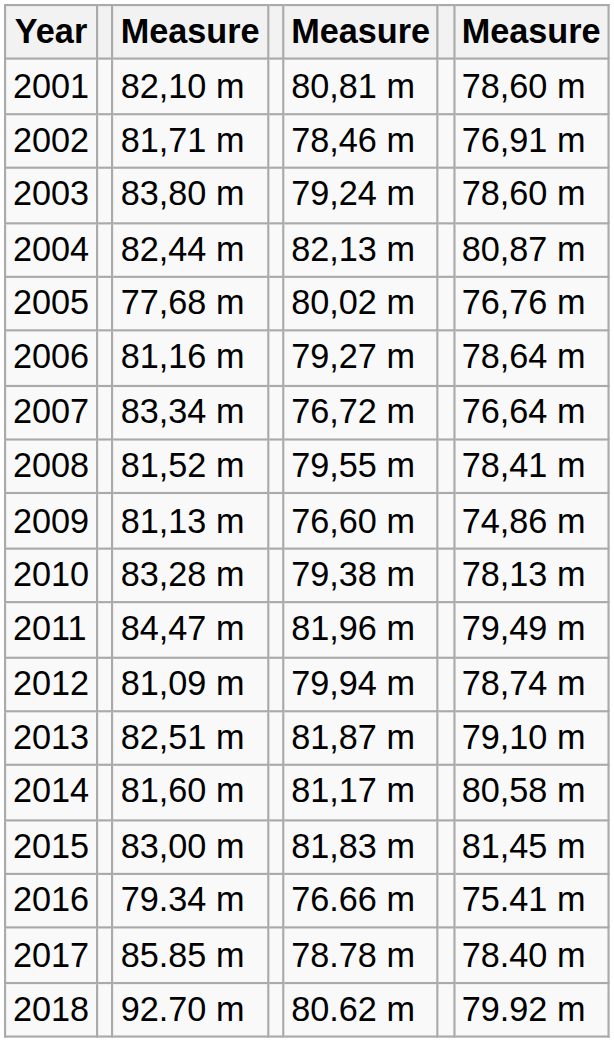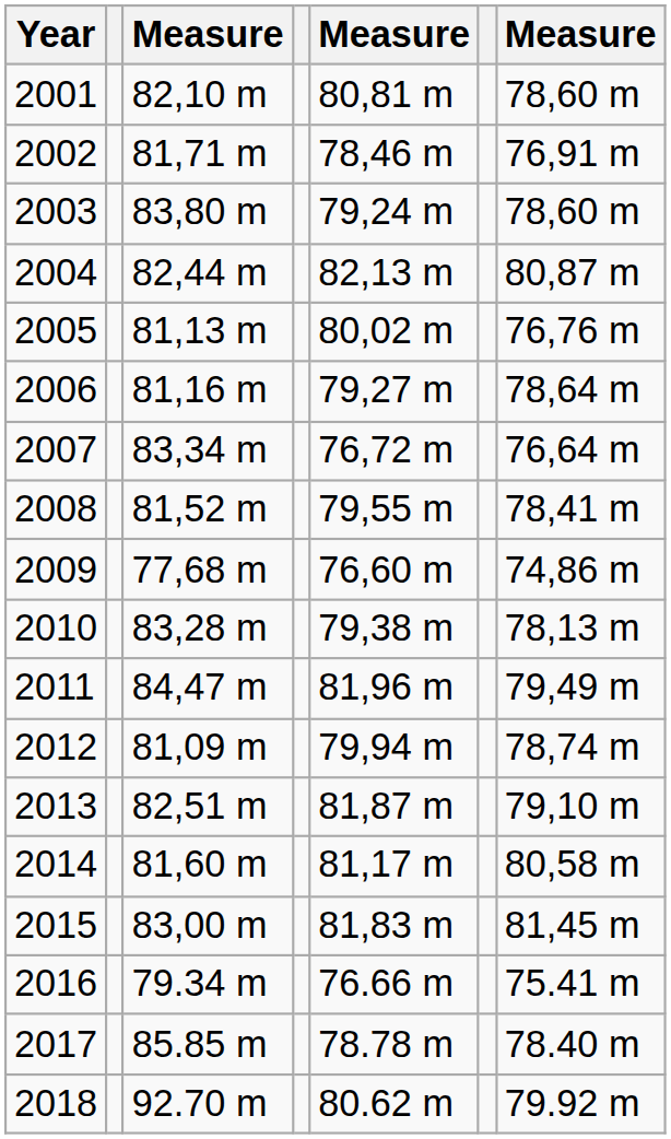 <table class="wikitable">
 <tr>
 <th>Year</th>
 <th></th>
 <th>Measure</th>
 <th></th>
 <th>Measure</th>
 <th></th>
 <th>Measure</th>
 </tr>
 <tr>
 <td>2001</td>
 <td></td>
 <td>82,10 m</td>
 <td></td>
 <td>80,81 m</td>
 <td></td>
 <td>78,60 m</td>
 </tr>
 <tr>
 <td>2002</td>
 <td></td>
 <td>81,71 m</td>
 <td></td>
 <td>78,46 m</td>
 <td></td>
 <td>76,91 m</td>
 </tr>
 <tr>
 <td>2003</td>
 <td></td>
 <td>83,80 m</td>
 <td></td>
 <td>79,24 m</td>
 <td></td>
 <td>78,60 m</td>
 </tr>
 <tr>
 <td>2004</td>
 <td></td>
 <td>82,44 m</td>
 <td></td>
 <td>82,13 m</td>
 <td></td>
 <td>80,87 m</td>
 </tr>
 <tr>
 <td>2005</td>
 <td></td>
-<td>77,68 m</td>
+<td>81,13 m</td>
 <td></td>
 <td>80,02 m</td>
 <td></td>
 <td>76,76 m</td>
 </tr>
 <tr>
 <td>2006</td>
 <td></td>
 <td>81,16 m</td>
 <td></td>
 <td>79,27 m</td>
 <td></td>
 <td>78,64 m</td>
 </tr>
 <tr>
 <td>2007</td>
 <td></td>
 <td>83,34 m</td>
 <td></td>
 <td>76,72 m</td>
 <td></td>
 <td>76,64 m</td>
 </tr>
 <tr>
 <td>2008</td>
 <td></td>
 <td>81,52 m</td>
 <td></td>
 <td>79,55 m</td>
 <td></td>
 <td>78,41 m</td>
 </tr>
 <tr>
 <td>2009</td>
 <td></td>
-<td>81,13 m</td>
+<td>77,68 m</td>
 <td></td>
 <td>76,60 m</td>
 <td></td>
 <td>74,86 m</td>
 </tr>
 <tr>
 <td>2010</td>
 <td></td>
 <td>83,28 m</td>
 <td></td>
 <td>79,38 m</td>
 <td></td>
 <td>78,13 m</td>
 </tr>
 <tr>
 <td>2011</td>
 <td></td>
 <td>84,47 m</td>
 <td></td>
 <td>81,96 m</td>
 <td></td>
 <td>79,49 m</td>
 </tr>
 <tr>
 <td>2012</td>
 <td></td>
 <td>81,09 m</td>
 <td></td>
 <td>79,94 m</td>
 <td></td>
 <td>78,74 m</td>
 </tr>
 <tr>
 <td>2013</td>
 <td></td>
 <td>82,51 m</td>
 <td></td>
 <td>81,87 m</td>
 <td></td>
 <td>79,10 m</td>
 </tr>
 <tr>
 <td>2014</td>
 <td></td>
 <td>81,60 m</td>
 <td></td>
 <td>81,17 m</td>
 <td></td>
 <td>80,58 m</td>
 </tr>
 <tr>
 <td>2015</td>
 <td></td>
 <td>83,00 m</td>
 <td></td>
 <td>81,83 m</td>
 <td></td>
 <td>81,45 m</td>
 </tr>
 <tr>
 <td>2016</td>
 <td></td>
 <td>79.34 m</td>
 <td></td>
 <td>76.66 m</td>
 <td></td>
 <td>75.41 m</td>
 </tr>
 <tr>
 <td>2017</td>
 <td></td>
 <td>85.85 m</td>
 <td></td>
 <td>78.78 m</td>
 <td></td>
 <td>78.40 m</td>
 </tr>
 <tr>
 <td>2018</td>
 <td></td>
 <td>92.70 m</td>
 <td></td>
 <td>80.62 m</td>
 <td></td>
 <td>79.92 m</td>
 </tr>
 </table>
